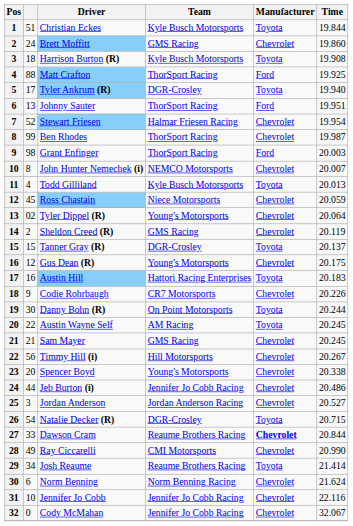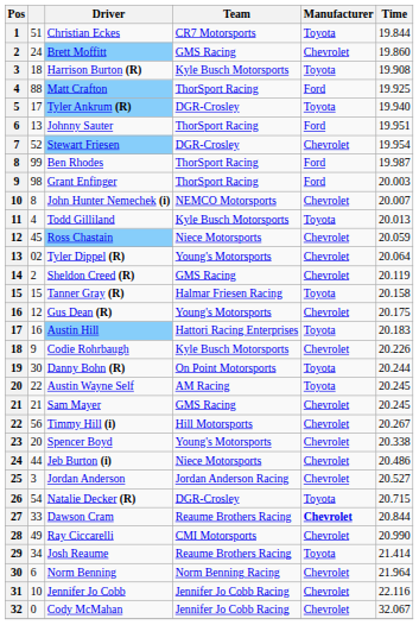 <table class="wikitable" style="font-size:98%">
 <tr>
 <th>Pos</th>
 <th></th>
 <th>Driver</th>
 <th>Team</th>
 <th>Manufacturer</th>
 <th>Time</th>
 </tr>
 <tr>
 <th>1</th>
 <td>51</td>
 <td><a href='#'>Christian Eckes</a></td>
-<td><a href='#'>Kyle Busch Motorsports</a></td>
+<td><a href='#'>CR7 Motorsports</a></td>
 <td><a href='#'>Toyota</a></td>
 <td>19.844</td>
 </tr>
 <tr>
 <th>2</th>
 <td>24</td>
 <td style="text-align:left;background:#87CEFA"><a href='#'>Brett Moffitt</a></td>
 <td><a href='#'>GMS Racing</a></td>
 <td><a href='#'>Chevrolet</a></td>
 <td>19.860</td>
 </tr>
 <tr>
 <th>3</th>
 <td>18</td>
 <td><a href='#'>Harrison Burton</a> <strong>(R)</strong></td>
 <td><a href='#'>Kyle Busch Motorsports</a></td>
 <td><a href='#'>Toyota</a></td>
 <td>19.908</td>
 </tr>
 <tr>
 <th>4</th>
 <td>88</td>
 <td style="text-align:left;background:#87CEFA"><a href='#'>Matt Crafton</a></td>
 <td><a href='#'>ThorSport Racing</a></td>
 <td><a href='#'>Ford</a></td>
 <td>19.925</td>
 </tr>
 <tr>
 <th>5</th>
 <td>17</td>
 <td style="text-align:left;background:#87CEFA"><a href='#'>Tyler Ankrum</a> <strong>(R)</strong></td>
 <td><a href='#'>DGR-Crosley</a></td>
 <td><a href='#'>Toyota</a></td>
 <td>19.940</td>
 </tr>
 <tr>
 <th>6</th>
 <td>13</td>
 <td><a href='#'>Johnny Sauter</a></td>
 <td><a href='#'>ThorSport Racing</a></td>
 <td><a href='#'>Ford</a></td>
 <td>19.951</td>
 </tr>
 <tr>
 <th>7</th>
 <td>52</td>
 <td style="text-align:left;background:#87CEFA"><a href='#'>Stewart Friesen</a></td>
-<td><a href='#'>Halmar Friesen Racing</a></td>
+<td><a href='#'>DGR-Crosley</a></td>
 <td><a href='#'>Chevrolet</a></td>
 <td>19.954</td>
 </tr>
 <tr>
 <th>8</th>
 <td>99</td>
 <td><a href='#'>Ben Rhodes</a></td>
 <td><a href='#'>ThorSport Racing</a></td>
-<td><a href='#'>Chevrolet</a></td>
+<td><a href='#'>Ford</a></td>
 <td>19.987</td>
 </tr>
 <tr>
 <th>9</th>
 <td>98</td>
 <td><a href='#'>Grant Enfinger</a></td>
 <td><a href='#'>ThorSport Racing</a></td>
 <td><a href='#'>Ford</a></td>
 <td>20.003</td>
 </tr>
 <tr>
 <th>10</th>
 <td>8</td>
 <td><a href='#'>John Hunter Nemechek</a> <strong>(i)</strong></td>
 <td><a href='#'>NEMCO Motorsports</a></td>
 <td><a href='#'>Chevrolet</a></td>
 <td>20.007</td>
 </tr>
 <tr>
 <th>11</th>
 <td>4</td>
 <td><a href='#'>Todd Gilliland</a></td>
 <td><a href='#'>Kyle Busch Motorsports</a></td>
 <td><a href='#'>Toyota</a></td>
 <td>20.013</td>
 </tr>
 <tr>
 <th>12</th>
 <td>45</td>
 <td style="text-align:left;background:#87CEFA"><a href='#'>Ross Chastain</a></td>
 <td><a href='#'>Niece Motorsports</a></td>
 <td><a href='#'>Chevrolet</a></td>
 <td>20.059</td>
 </tr>
 <tr>
 <th>13</th>
 <td>02</td>
 <td><a href='#'>Tyler Dippel</a> <strong>(R)</strong></td>
 <td><a href='#'>Young's Motorsports</a></td>
 <td><a href='#'>Chevrolet</a></td>
 <td>20.064</td>
 </tr>
 <tr>
 <th>14</th>
 <td>2</td>
 <td><a href='#'>Sheldon Creed</a> <strong>(R)</strong></td>
 <td><a href='#'>GMS Racing</a></td>
 <td><a href='#'>Chevrolet</a></td>
 <td>20.119</td>
 </tr>
 <tr>
 <th>15</th>
 <td>15</td>
 <td><a href='#'>Tanner Gray</a> <strong>(R)</strong></td>
-<td><a href='#'>DGR-Crosley</a></td>
+<td><a href='#'>Halmar Friesen Racing</a></td>
 <td><a href='#'>Toyota</a></td>
-<td>20.137</td>
+<td>20.158</td>
 </tr>
 <tr>
 <th>16</th>
 <td>12</td>
 <td><a href='#'>Gus Dean</a> <strong>(R)</strong></td>
 <td><a href='#'>Young's Motorsports</a></td>
 <td><a href='#'>Chevrolet</a></td>
 <td>20.175</td>
 </tr>
 <tr>
 <th>17</th>
 <td>16</td>
 <td style="text-align:left;background:#87CEFA"><a href='#'>Austin Hill</a></td>
 <td><a href='#'>Hattori Racing Enterprises</a></td>
 <td><a href='#'>Toyota</a></td>
 <td>20.183</td>
 </tr>
 <tr>
 <th>18</th>
 <td>9</td>
 <td><a href='#'>Codie Rohrbaugh</a></td>
-<td><a href='#'>CR7 Motorsports</a></td>
+<td><a href='#'>Kyle Busch Motorsports</a></td>
 <td><a href='#'>Chevrolet</a></td>
 <td>20.226</td>
 </tr>
 <tr>
 <th>19</th>
 <td>30</td>
 <td><a href='#'>Danny Bohn</a> <strong>(R)</strong></td>
 <td><a href='#'>On Point Motorsports</a></td>
 <td><a href='#'>Toyota</a></td>
 <td>20.244</td>
 </tr>
 <tr>
 <th>20</th>
 <td>22</td>
 <td><a href='#'>Austin Wayne Self</a></td>
 <td><a href='#'>AM Racing</a></td>
 <td><a href='#'>Toyota</a></td>
 <td>20.245</td>
 </tr>
 <tr>
 <th>21</th>
 <td>21</td>
 <td><a href='#'>Sam Mayer</a></td>
 <td><a href='#'>GMS Racing</a></td>
 <td><a href='#'>Chevrolet</a></td>
 <td>20.245</td>
 </tr>
 <tr>
 <th>22</th>
 <td>56</td>
 <td><a href='#'>Timmy Hill</a> <strong>(i)</strong></td>
 <td><a href='#'>Hill Motorsports</a></td>
 <td><a href='#'>Chevrolet</a></td>
 <td>20.267</td>
 </tr>
 <tr>
 <th>23</th>
 <td>20</td>
 <td><a href='#'>Spencer Boyd</a></td>
 <td><a href='#'>Young's Motorsports</a></td>
 <td><a href='#'>Chevrolet</a></td>
 <td>20.338</td>
 </tr>
 <tr>
 <th>24</th>
 <td>44</td>
 <td><a href='#'>Jeb Burton</a> <strong>(i)</strong></td>
-<td><a href='#'>Jennifer Jo Cobb Racing</a></td>
+<td><a href='#'>Niece Motorsports</a></td>
 <td><a href='#'>Chevrolet</a></td>
 <td>20.486</td>
 </tr>
 <tr>
 <th>25</th>
 <td>3</td>
 <td><a href='#'>Jordan Anderson</a></td>
 <td><a href='#'>Jordan Anderson Racing</a></td>
 <td><a href='#'>Chevrolet</a></td>
 <td>20.527</td>
 </tr>
 <tr>
 <th>26</th>
 <td>54</td>
 <td><a href='#'>Natalie Decker</a> <strong>(R)</strong></td>
 <td><a href='#'>DGR-Crosley</a></td>
 <td><a href='#'>Toyota</a></td>
 <td>20.715</td>
 </tr>
 <tr>
 <th>27</th>
 <td>33</td>
 <td><a href='#'>Dawson Cram</a></td>
 <td><a href='#'>Reaume Brothers Racing</a></td>
 <td><strong><a href='#'>Chevrolet</a></strong></td>
 <td>20.844</td>
 </tr>
 <tr>
 <th>28</th>
 <td>49</td>
 <td><a href='#'>Ray Ciccarelli</a></td>
 <td><a href='#'>CMI Motorsports</a></td>
 <td><a href='#'>Chevrolet</a></td>
 <td>20.990</td>
 </tr>
 <tr>
 <th>29</th>
 <td>34</td>
 <td><a href='#'>Josh Reaume</a></td>
 <td><a href='#'>Reaume Brothers Racing</a></td>
 <td><a href='#'>Toyota</a></td>
 <td>21.414</td>
 </tr>
 <tr>
 <th>30</th>
 <td>6</td>
 <td><a href='#'>Norm Benning</a></td>
 <td><a href='#'>Norm Benning Racing</a></td>
 <td><a href='#'>Chevrolet</a></td>
-<td>21.624</td>
+<td>21.964</td>
 </tr>
 <tr>
 <th>31</th>
 <td>10</td>
 <td><a href='#'>Jennifer Jo Cobb</a></td>
 <td><a href='#'>Jennifer Jo Cobb Racing</a></td>
 <td><a href='#'>Chevrolet</a></td>
 <td>22.116</td>
 </tr>
 <tr>
 <th>32</th>
 <td>0</td>
 <td><a href='#'>Cody McMahan</a></td>
 <td><a href='#'>Jennifer Jo Cobb Racing</a></td>
 <td><a href='#'>Chevrolet</a></td>
 <td>32.067</td>
 </tr>
 <tr>
 </tr>
 </table>
